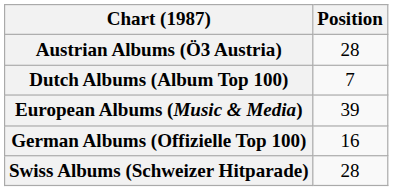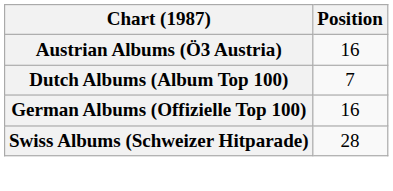 <table class="wikitable sortable plainrowheaders" style="text-align:center">
 <tr>
 <th scope="col">Chart (1987)</th>
 <th scope="col">Position</th>
 </tr>
 <tr>
 <th scope="row">Austrian Albums (Ö3 Austria)</th>
-<td>28</td>
+<td>16</td>
 </tr>
 <tr>
 <th scope="row">Dutch Albums (Album Top 100)</th>
 <td>7</td>
-</tr>
-<tr>
-<th scope="row">European Albums (<em>Music & Media</em>)</th>
-<td>39</td>
 </tr>
 <tr>
 <th scope="row">German Albums (Offizielle Top 100)</th>
 <td>16</td>
 </tr>
 <tr>
 <th scope="row">Swiss Albums (Schweizer Hitparade)</th>
 <td>28</td>
 </tr>
 </table>
